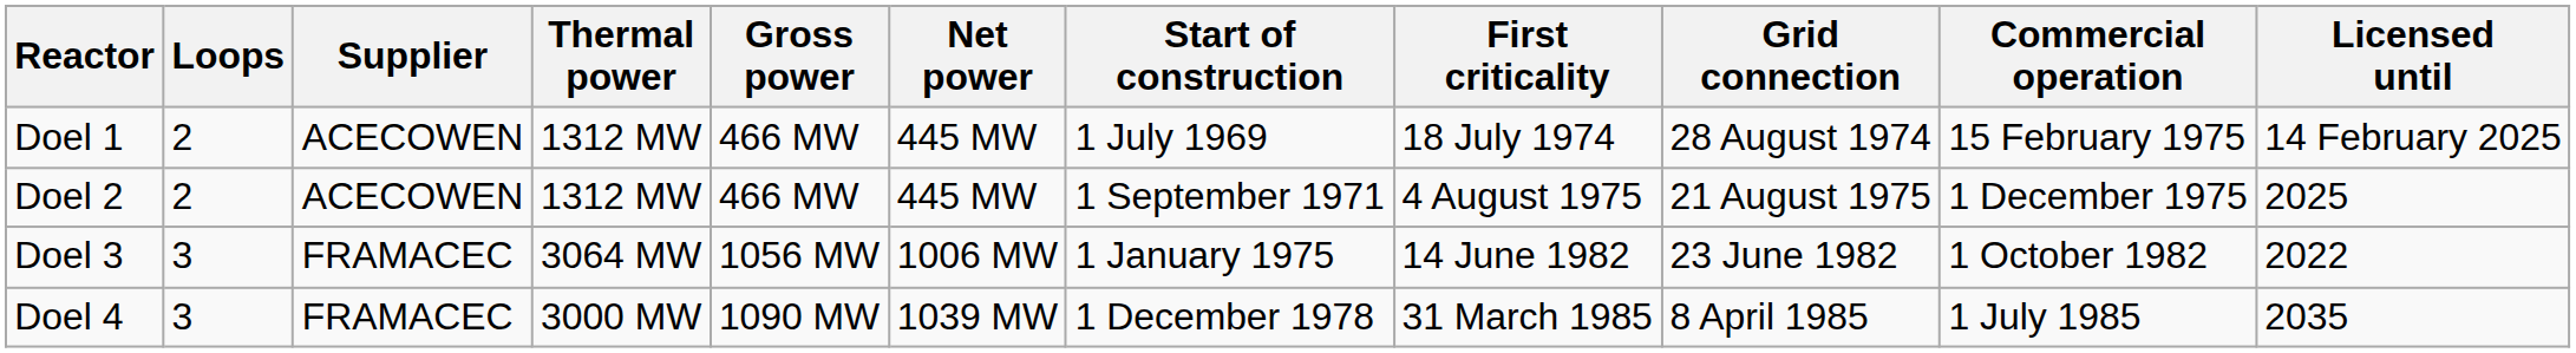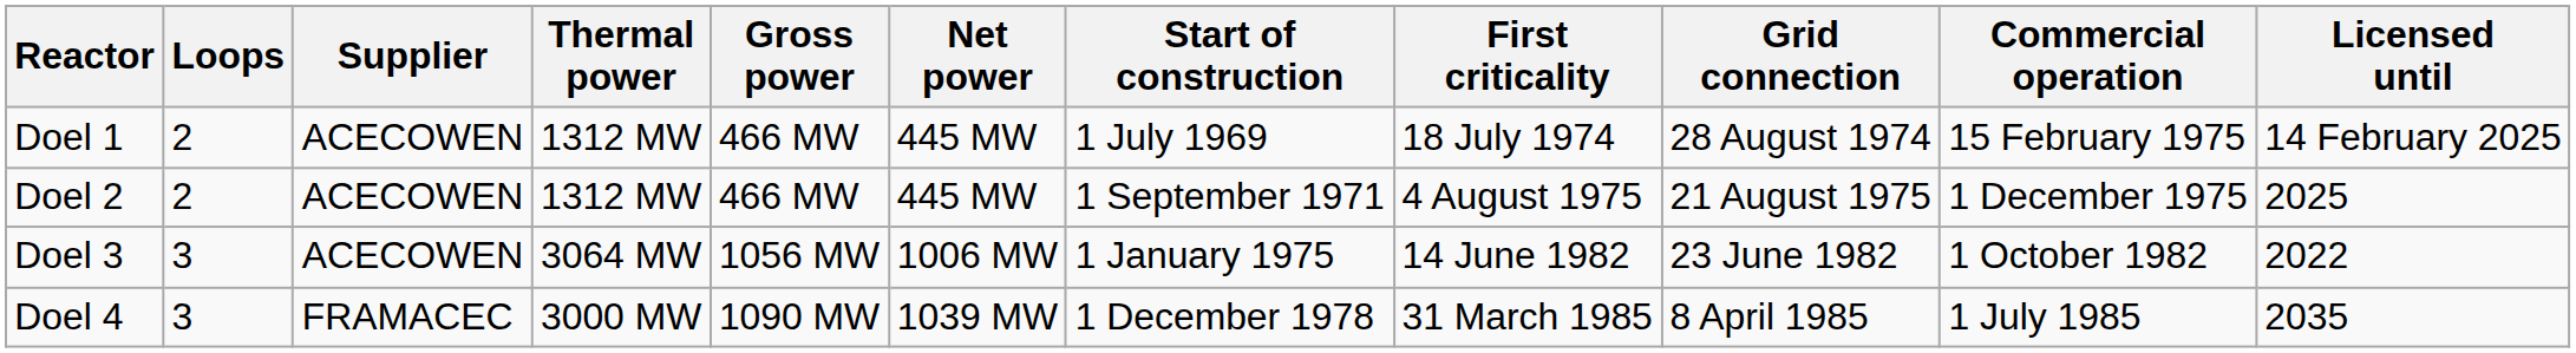 <table class="wikitable">
 <tr>
 <th>Reactor<br></th>
 <th>Loops</th>
 <th>Supplier</th>
 <th>Thermal <br>power</th>
 <th>Gross <br>power</th>
 <th>Net <br>power</th>
 <th>Start of <br>construction</th>
 <th>First <br>criticality</th>
 <th>Grid <br>connection</th>
 <th>Commercial <br>operation</th>
 <th>Licensed <br>until</th>
 </tr>
 <tr>
 <td>Doel 1</td>
 <td>2</td>
 <td>ACECOWEN</td>
 <td>1312 MW</td>
 <td>466 MW</td>
 <td>445 MW</td>
 <td>1 July 1969</td>
 <td>18 July 1974</td>
 <td>28 August 1974</td>
 <td>15 February 1975</td>
 <td>14 February 2025</td>
 </tr>
 <tr>
 <td>Doel 2</td>
 <td>2</td>
 <td>ACECOWEN</td>
 <td>1312 MW</td>
 <td>466 MW</td>
 <td>445 MW</td>
 <td>1 September 1971</td>
 <td>4 August 1975</td>
 <td>21 August 1975</td>
 <td>1 December 1975</td>
 <td>2025</td>
 </tr>
 <tr>
 <td>Doel 3</td>
 <td>3</td>
-<td>FRAMACEC</td>
+<td>ACECOWEN</td>
 <td>3064 MW</td>
 <td>1056 MW</td>
 <td>1006 MW</td>
 <td>1 January 1975</td>
 <td>14 June 1982</td>
 <td>23 June 1982</td>
 <td>1 October 1982</td>
 <td>2022</td>
 </tr>
 <tr>
 <td>Doel 4</td>
 <td>3</td>
 <td>FRAMACEC</td>
 <td>3000 MW</td>
 <td>1090 MW</td>
 <td>1039 MW</td>
 <td>1 December 1978</td>
 <td>31 March 1985</td>
 <td>8 April 1985</td>
 <td>1 July 1985</td>
 <td>2035</td>
 </tr>
 </table>
